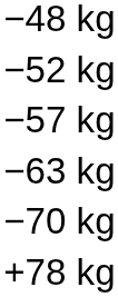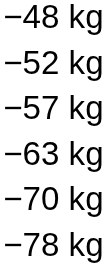 <table>
 <tr>
 <td>−48 kg</td>
 <td></td>
 <td></td>
 <td><br></td>
 </tr>
 <tr>
 <td>−52 kg</td>
 <td></td>
 <td></td>
 <td><br></td>
 </tr>
 <tr>
 <td>−57 kg</td>
 <td></td>
 <td></td>
 <td><br></td>
 </tr>
 <tr>
 <td>−63 kg</td>
 <td></td>
 <td></td>
 <td><br></td>
 </tr>
 <tr>
 <td>−70 kg</td>
 <td></td>
 <td></td>
 <td><br></td>
 </tr>
 <tr>
-<td>+78 kg</td>
+<td>−78 kg</td>
 <td></td>
 <td></td>
 <td><br></td>
 </tr>
 <tr>
 </tr>
 </table>
